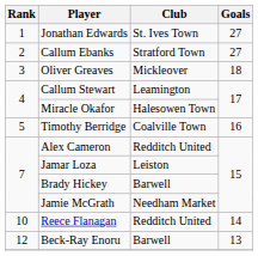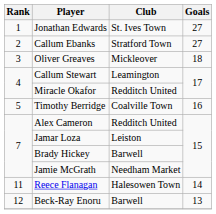 <table class="wikitable" style="text-align:center">
 <tr>
 <th>Rank</th>
 <th>Player</th>
 <th>Club</th>
 <th>Goals</th>
 </tr>
 <tr>
 <td rowspan=1>1</td>
 <td align=left>Jonathan Edwards</td>
 <td align=left>St. Ives Town</td>
 <td rowspan=1>27</td>
 </tr>
 <tr>
 <td rowspan=1>2</td>
 <td align=left>Callum Ebanks</td>
 <td align=left>Stratford Town</td>
 <td rowspan=1>27</td>
 </tr>
 <tr>
 <td rowspan=1>3</td>
 <td align=left>Oliver Greaves</td>
 <td align=left>Mickleover</td>
 <td rowspan=1>18</td>
 </tr>
 <tr>
 <td rowspan=2>4</td>
 <td align=left>Callum Stewart</td>
 <td align=left>Leamington</td>
 <td rowspan=2>17</td>
 </tr>
 <tr>
 <td align=left>Miracle Okafor</td>
-<td align=left>Halesowen Town</td>
+<td align=left>Redditch United</td>
 </tr>
 <tr>
 <td rowspan=1>5</td>
 <td align=left>Timothy Berridge</td>
 <td align=left>Coalville Town</td>
 <td rowspan=1>16</td>
 </tr>
 <tr>
 <td rowspan=4>7</td>
 <td align=left>Alex Cameron</td>
 <td align=left>Redditch United</td>
 <td rowspan=4>15</td>
 </tr>
 <tr>
 <td align=left>Jamar Loza</td>
 <td align=left>Leiston</td>
 </tr>
 <tr>
 <td align=left>Brady Hickey</td>
 <td align=left>Barwell</td>
 </tr>
 <tr>
 <td align=left>Jamie McGrath</td>
 <td align=left>Needham Market</td>
 </tr>
 <tr>
-<td rowspan=1>10</td>
+<td rowspan=1>11</td>
 <td align=left><a href='#'>Reece Flanagan</a></td>
-<td align=left>Redditch United</td>
+<td align=left>Halesowen Town</td>
 <td rowspan=1>14</td>
 </tr>
 <tr>
 <td rowspan=1>12</td>
 <td align=left>Beck-Ray Enoru</td>
 <td align=left>Barwell</td>
 <td rowspan=1>13</td>
 </tr>
 <tr>
 </tr>
 </table>
